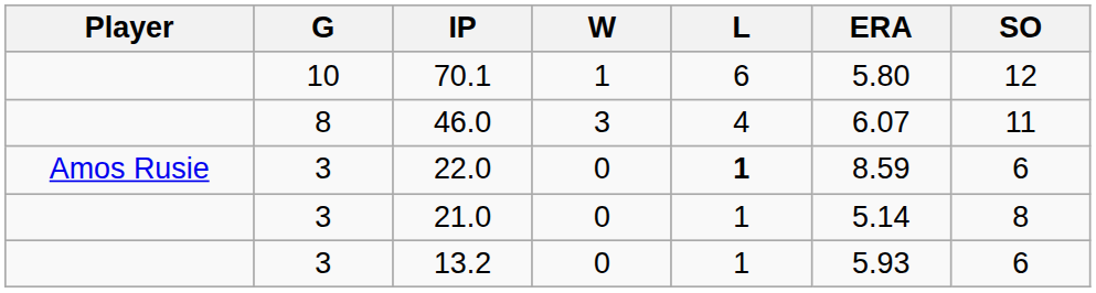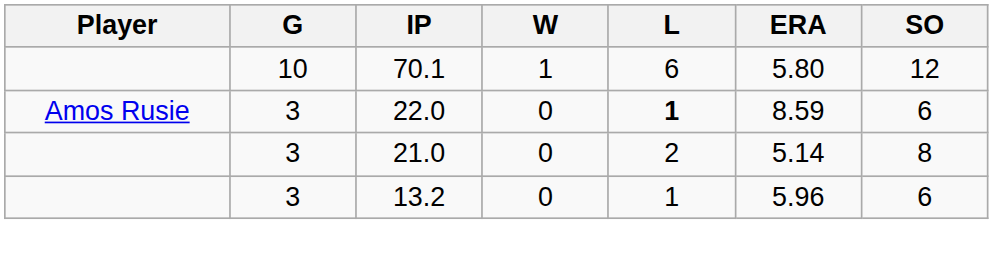 <table class="wikitable sortable">
 <tr>
 <th bgcolor="#DDDDFF" width="16%">Player</th>
 <th bgcolor="#DDDDFF" width="9%">G</th>
 <th bgcolor="#DDDDFF" width="9%">IP</th>
 <th bgcolor="#DDDDFF" width="9%">W</th>
 <th bgcolor="#DDDDFF" width="9%">L</th>
 <th bgcolor="#DDDDFF" width="9%">ERA</th>
 <th bgcolor="#DDDDFF" width="9%">SO</th>
 </tr>
 <tr align="center">
 <td></td>
 <td>10</td>
 <td>70.1</td>
 <td>1</td>
 <td>6</td>
 <td>5.80</td>
 <td>12</td>
 </tr>
 <tr align="center">
-<td></td>
-<td>8</td>
-<td>46.0</td>
-<td>3</td>
-<td>4</td>
-<td>6.07</td>
-<td>11</td>
-</tr>
-<tr align="center">
 <td><a href='#'>Amos Rusie</a></td>
 <td>3</td>
 <td>22.0</td>
 <td>0</td>
 <td><strong>1</strong></td>
 <td>8.59</td>
 <td>6</td>
 </tr>
 <tr align=center>
 <td></td>
 <td>3</td>
 <td>21.0</td>
 <td>0</td>
-<td>1</td>
+<td>2</td>
 <td>5.14</td>
 <td>8</td>
 </tr>
 <tr align="center">
 <td></td>
 <td>3</td>
 <td>13.2</td>
 <td>0</td>
 <td>1</td>
-<td>5.93</td>
+<td>5.96</td>
 <td>6</td>
 </tr>
 </table>
